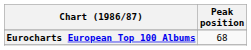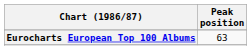 <table class="wikitable sortable plainrowheaders">
 <tr>
 <th scope="col">Chart (1986/87)</th>
 <th scope="col">Peak<br>position</th>
 </tr>
 <tr>
 </tr>
 <tr>
 <th scope="row">Eurocharts <a href='#'>European Top 100 Albums</a></th>
-<td align="center">68</td>
+<td align="center">63</td>
 </tr>
 <tr>
 </tr>
 <tr>
 </tr>
 <tr>
 </tr>
 </table>
